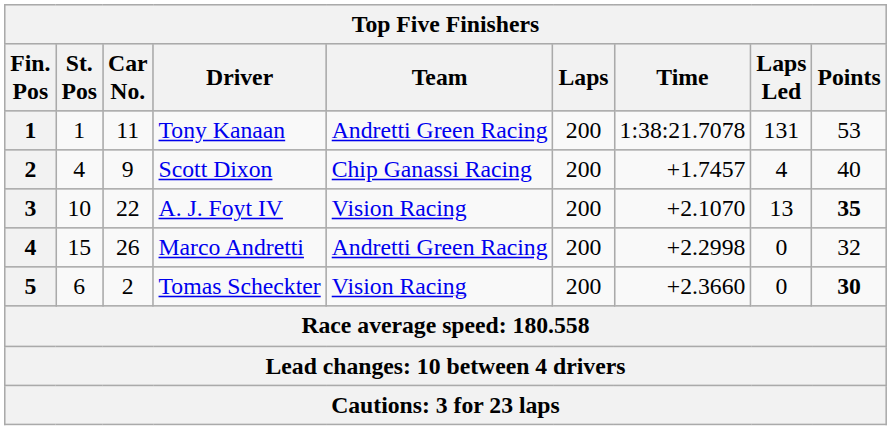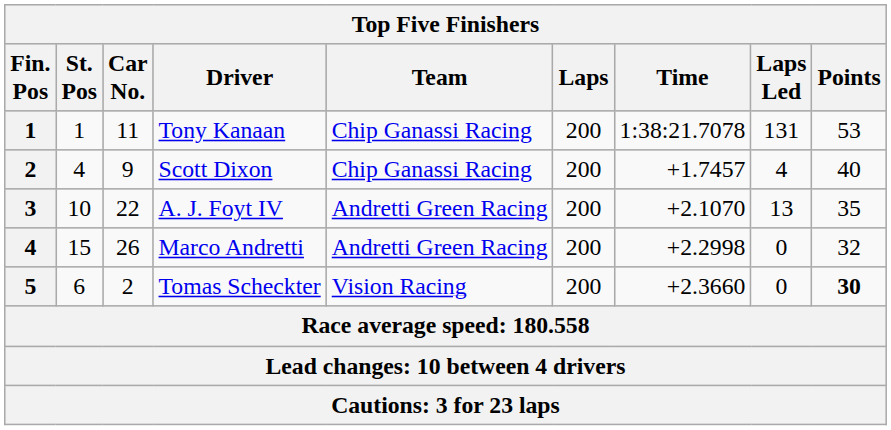 <table class="wikitable" style="font-size:95%;text-align:center">
 <tr>
 <th colspan=9>Top Five Finishers</th>
 </tr>
 <tr>
 <th>Fin.<br>Pos</th>
 <th>St.<br>Pos</th>
 <th>Car<br>No.</th>
 <th>Driver</th>
 <th>Team</th>
 <th>Laps</th>
 <th>Time</th>
 <th>Laps<br>Led</th>
 <th>Points</th>
 </tr>
 <tr>
 <th>1</th>
 <td>1</td>
 <td>11</td>
 <td style="text-align:left"> <a href='#'>Tony Kanaan</a></td>
-<td style="text-align:left"><a href='#'>Andretti Green Racing</a></td>
+<td style="text-align:left"><a href='#'>Chip Ganassi Racing</a></td>
 <td>200</td>
 <td align=right>1:38:21.7078</td>
 <td>131</td>
 <td>53</td>
 </tr>
 <tr>
 <th>2</th>
 <td>4</td>
 <td>9</td>
 <td style="text-align:left"> <a href='#'>Scott Dixon</a></td>
 <td style="text-align:left"><a href='#'>Chip Ganassi Racing</a></td>
 <td>200</td>
 <td align=right>+1.7457</td>
 <td>4</td>
 <td>40</td>
 </tr>
 <tr>
 <th>3</th>
 <td>10</td>
 <td>22</td>
 <td style="text-align:left"> <a href='#'>A. J. Foyt IV</a></td>
-<td style="text-align:left"><a href='#'>Vision Racing</a></td>
+<td style="text-align:left"><a href='#'>Andretti Green Racing</a></td>
 <td>200</td>
 <td align=right>+2.1070</td>
 <td>13</td>
-<td><strong>35</strong></td>
+<td>35</td>
 </tr>
 <tr>
 <th>4</th>
 <td>15</td>
 <td>26</td>
 <td style="text-align:left"> <a href='#'>Marco Andretti</a></td>
 <td style="text-align:left"><a href='#'>Andretti Green Racing</a></td>
 <td>200</td>
 <td align=right>+2.2998</td>
 <td>0</td>
 <td>32</td>
 </tr>
 <tr>
 <th>5</th>
 <td>6</td>
 <td>2</td>
 <td style="text-align:left"> <a href='#'>Tomas Scheckter</a></td>
 <td style="text-align:left"><a href='#'>Vision Racing</a></td>
 <td>200</td>
 <td align=right>+2.3660</td>
 <td>0</td>
 <td><strong>30</strong></td>
 </tr>
 <tr>
 <th colspan=9>Race average speed: 180.558</th>
 </tr>
 <tr>
 <th colspan=9>Lead changes: 10 between 4 drivers</th>
 </tr>
 <tr>
 <th colspan=9>Cautions: 3 for 23 laps</th>
 </tr>
 </table>
